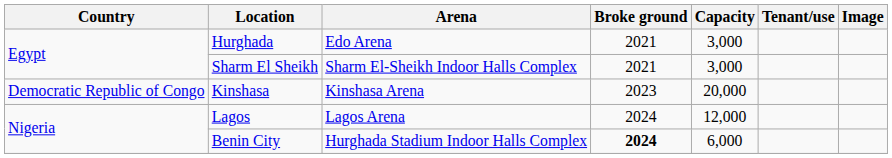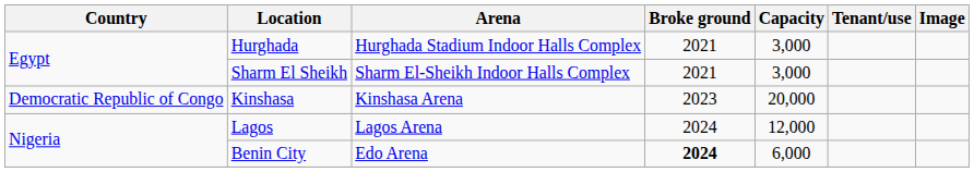 <table class="wikitable sortable">
 <tr>
 <th>Country</th>
 <th>Location</th>
 <th>Arena</th>
 <th>Broke ground</th>
 <th>Capacity</th>
 <th>Tenant/use</th>
 <th>Image</th>
 </tr>
 <tr>
 <td rowspan=2><a href='#'>Egypt</a></td>
 <td><a href='#'>Hurghada</a></td>
-<td><a href='#'>Edo Arena</a></td>
+<td><a href='#'>Hurghada Stadium Indoor Halls Complex</a></td>
 <td align=center>2021</td>
 <td align=center>3,000</td>
 <td align=center></td>
 </tr>
 <tr>
 <td><a href='#'>Sharm El Sheikh</a></td>
 <td><a href='#'>Sharm El-Sheikh Indoor Halls Complex</a></td>
 <td align=center>2021</td>
 <td align=center>3,000</td>
 <td align=center></td>
 <td></td>
 </tr>
 <tr>
 <td><a href='#'>Democratic Republic of Congo</a></td>
 <td><a href='#'>Kinshasa</a></td>
 <td><a href='#'>Kinshasa Arena</a></td>
 <td align=center>2023</td>
 <td align=center>20,000</td>
 <td align=center></td>
 <td></td>
 </tr>
 <tr>
 <td rowspan="2"><a href='#'>Nigeria</a></td>
 <td><a href='#'>Lagos</a></td>
 <td><a href='#'>Lagos Arena</a></td>
 <td align=center>2024</td>
 <td align=center>12,000</td>
 <td align=center></td>
 <td></td>
 </tr>
 <tr>
 <td><a href='#'>Benin City</a></td>
-<td><a href='#'>Hurghada Stadium Indoor Halls Complex</a></td>
+<td><a href='#'>Edo Arena</a></td>
 <td align=center><strong>2024</strong></td>
 <td align=center>6,000</td>
 <td align=center></td>
 <td></td>
 </tr>
 <tr>
 </tr>
 </table>
